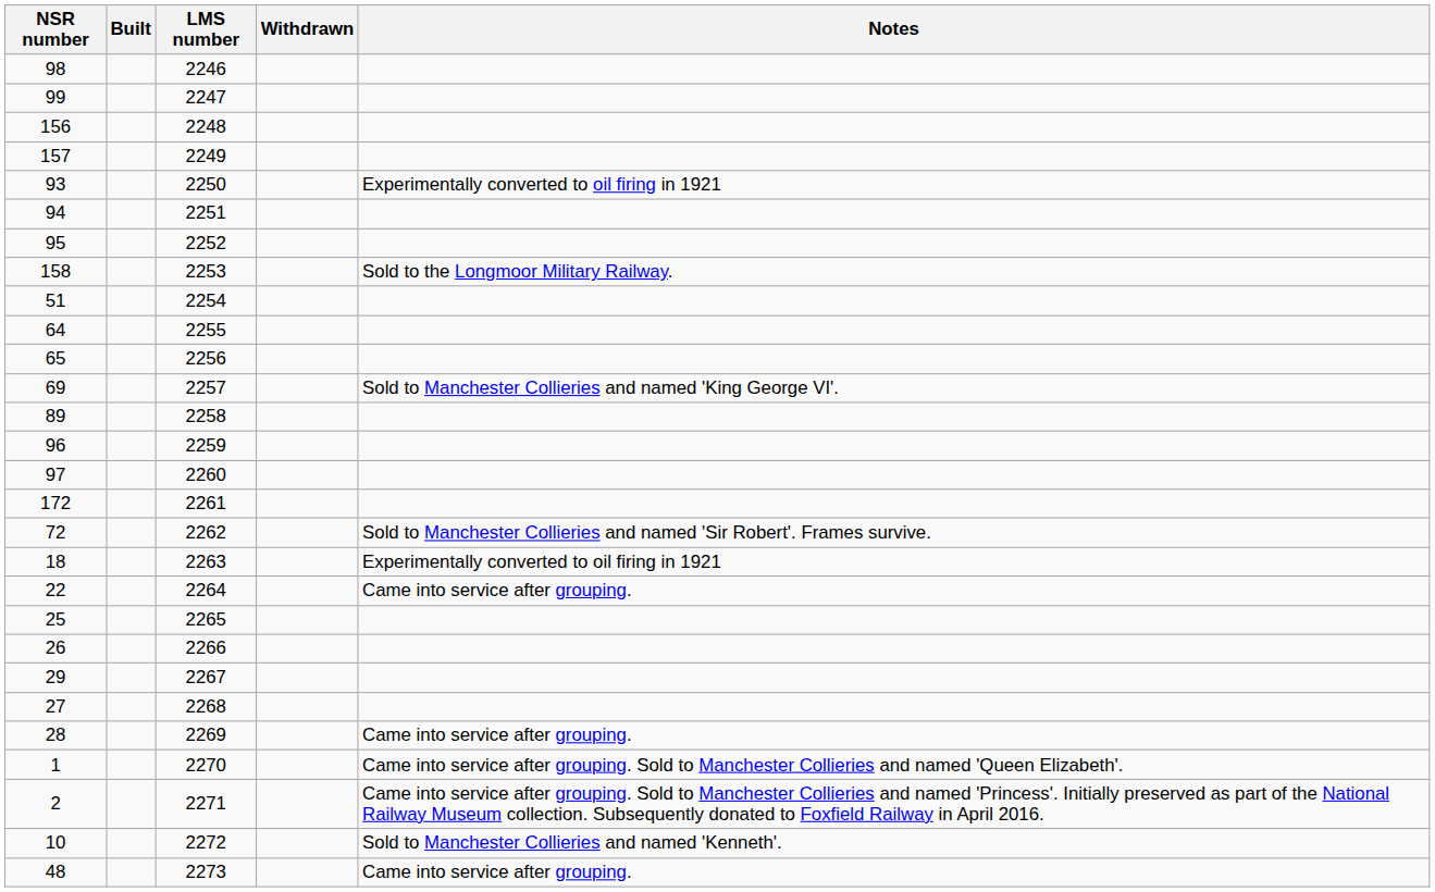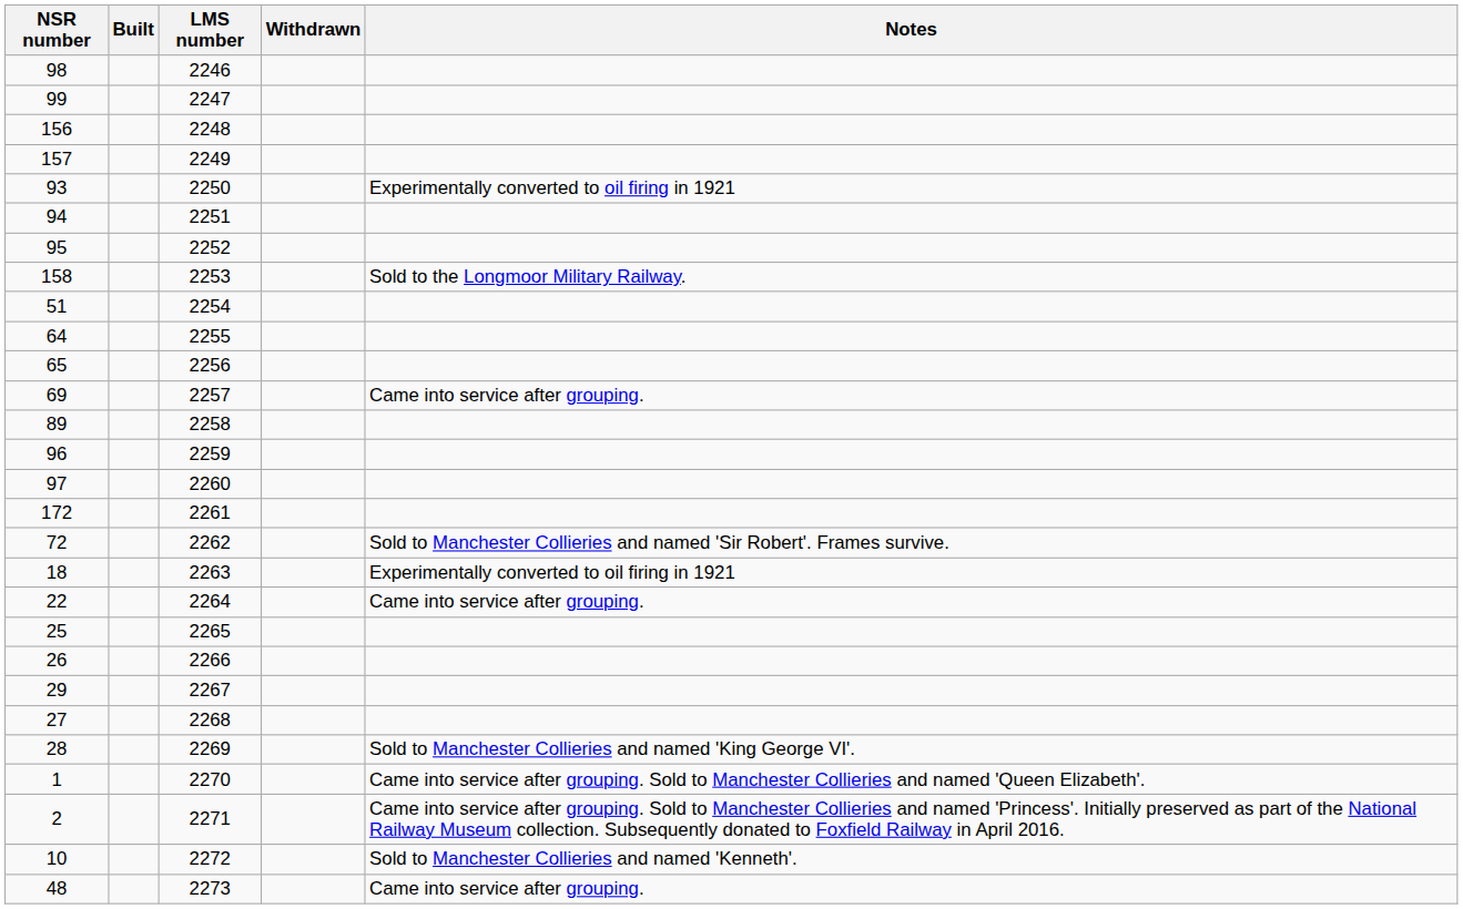 <table class="wikitable sortable" border="1" style="text-align: center">
 <tr>
 <th>NSR number</th>
 <th>Built</th>
 <th>LMS number</th>
 <th>Withdrawn</th>
 <th>Notes</th>
 </tr>
 <tr>
 <td>98</td>
 <td></td>
 <td>2246</td>
 <td></td>
 <td align="left"></td>
 </tr>
 <tr>
 <td>99</td>
 <td></td>
 <td>2247</td>
 <td></td>
 <td align="left"></td>
 </tr>
 <tr>
 <td>156</td>
 <td></td>
 <td>2248</td>
 <td></td>
 <td align="left"></td>
 </tr>
 <tr>
 <td>157</td>
 <td></td>
 <td>2249</td>
 <td></td>
 <td align="left"></td>
 </tr>
 <tr>
 <td>93</td>
 <td></td>
 <td>2250</td>
 <td></td>
 <td align="left">Experimentally converted to <a href='#'>oil firing</a> in 1921</td>
 </tr>
 <tr>
 <td>94</td>
 <td></td>
 <td>2251</td>
 <td></td>
 <td align="left"></td>
 </tr>
 <tr>
 <td>95</td>
 <td></td>
 <td>2252</td>
 <td></td>
 <td align="left"></td>
 </tr>
 <tr>
 <td>158</td>
 <td></td>
 <td>2253</td>
 <td></td>
 <td align="left">Sold to the <a href='#'>Longmoor Military Railway</a>.</td>
 </tr>
 <tr>
 <td>51</td>
 <td></td>
 <td>2254</td>
 <td></td>
 <td align="left"></td>
 </tr>
 <tr>
 <td>64</td>
 <td></td>
 <td>2255</td>
 <td></td>
 <td align="left"></td>
 </tr>
 <tr>
 <td>65</td>
 <td></td>
 <td>2256</td>
 <td></td>
 <td align="left"></td>
 </tr>
 <tr>
 <td>69</td>
 <td></td>
 <td>2257</td>
 <td></td>
-<td align="left">Sold to <a href='#'>Manchester Collieries</a> and named 'King George VI'.</td>
+<td align="left">Came into service after <a href='#'>grouping</a>.</td>
 </tr>
 <tr>
 <td>89</td>
 <td></td>
 <td>2258</td>
 <td></td>
 <td align="left"></td>
 </tr>
 <tr>
 <td>96</td>
 <td></td>
 <td>2259</td>
 <td></td>
 <td align="left"></td>
 </tr>
 <tr>
 <td>97</td>
 <td></td>
 <td>2260</td>
 <td></td>
 <td align="left"></td>
 </tr>
 <tr>
 <td>172</td>
 <td></td>
 <td>2261</td>
 <td></td>
 <td align="left"></td>
 </tr>
 <tr>
 <td>72</td>
 <td></td>
 <td>2262</td>
 <td></td>
 <td align="left">Sold to <a href='#'>Manchester Collieries</a> and named 'Sir Robert'. Frames survive.</td>
 </tr>
 <tr>
 <td>18</td>
 <td></td>
 <td>2263</td>
 <td></td>
 <td align="left">Experimentally converted to oil firing in 1921</td>
 </tr>
 <tr>
 <td>22</td>
 <td></td>
 <td>2264</td>
 <td></td>
 <td align="left">Came into service after <a href='#'>grouping</a>.</td>
 </tr>
 <tr>
 <td>25</td>
 <td></td>
 <td>2265</td>
 <td></td>
 <td align="left"></td>
 </tr>
 <tr>
 <td>26</td>
 <td></td>
 <td>2266</td>
 <td></td>
 <td align="left"></td>
 </tr>
 <tr>
 <td>29</td>
 <td></td>
 <td>2267</td>
 <td></td>
 <td align="left"></td>
 </tr>
 <tr>
 <td>27</td>
 <td></td>
 <td>2268</td>
 <td></td>
 <td align="left"></td>
 </tr>
 <tr>
 <td>28</td>
 <td></td>
 <td>2269</td>
 <td></td>
-<td align="left">Came into service after <a href='#'>grouping</a>.</td>
+<td align="left">Sold to <a href='#'>Manchester Collieries</a> and named 'King George VI'.</td>
 </tr>
 <tr>
 <td>1</td>
 <td></td>
 <td>2270</td>
 <td></td>
 <td align="left">Came into service after <a href='#'>grouping</a>. Sold to <a href='#'>Manchester Collieries</a> and named 'Queen Elizabeth'.</td>
 </tr>
 <tr>
 <td>2</td>
 <td></td>
 <td>2271</td>
 <td></td>
 <td align="left">Came into service after <a href='#'>grouping</a>. Sold to <a href='#'>Manchester Collieries</a> and named 'Princess'.  Initially preserved as part of the <a href='#'>National Railway Museum</a> collection. Subsequently donated to <a href='#'>Foxfield Railway</a> in April 2016.</td>
 </tr>
 <tr>
 <td>10</td>
 <td></td>
 <td>2272</td>
 <td></td>
 <td align="left">Sold to <a href='#'>Manchester Collieries</a> and named 'Kenneth'.</td>
 </tr>
 <tr>
 <td>48</td>
 <td></td>
 <td>2273</td>
 <td></td>
 <td align="left">Came into service after <a href='#'>grouping</a>.</td>
 </tr>
 </table>
